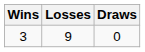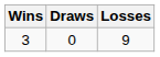 <table class="wikitable">
 <tr>
 <th>Wins</th>
+<th>Draws</th>
 <th>Losses</th>
-<th>Draws</th>
 </tr>
 <tr>
 <td align=center>3</td>
+<td align=center>0</td>
 <td align=center>9</td>
-<td align=center>0</td>
 </tr>
 </table>
